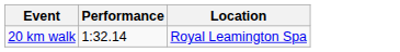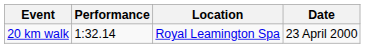 <table class="wikitable" style="border-collapse: collapse; font-size: 95%;">
 <tr>
 <th scope=col>Event</th>
 <th scope=col>Performance</th>
 <th scope=col>Location</th>
+<th scope=col>Date</th>
 </tr>
 <tr>
 <td><a href='#'>20 km walk</a></td>
 <td>1:32.14</td>
 <td><a href='#'>Royal Leamington Spa</a></td>
+<td>23 April 2000</td>
 </tr>
 </table>
